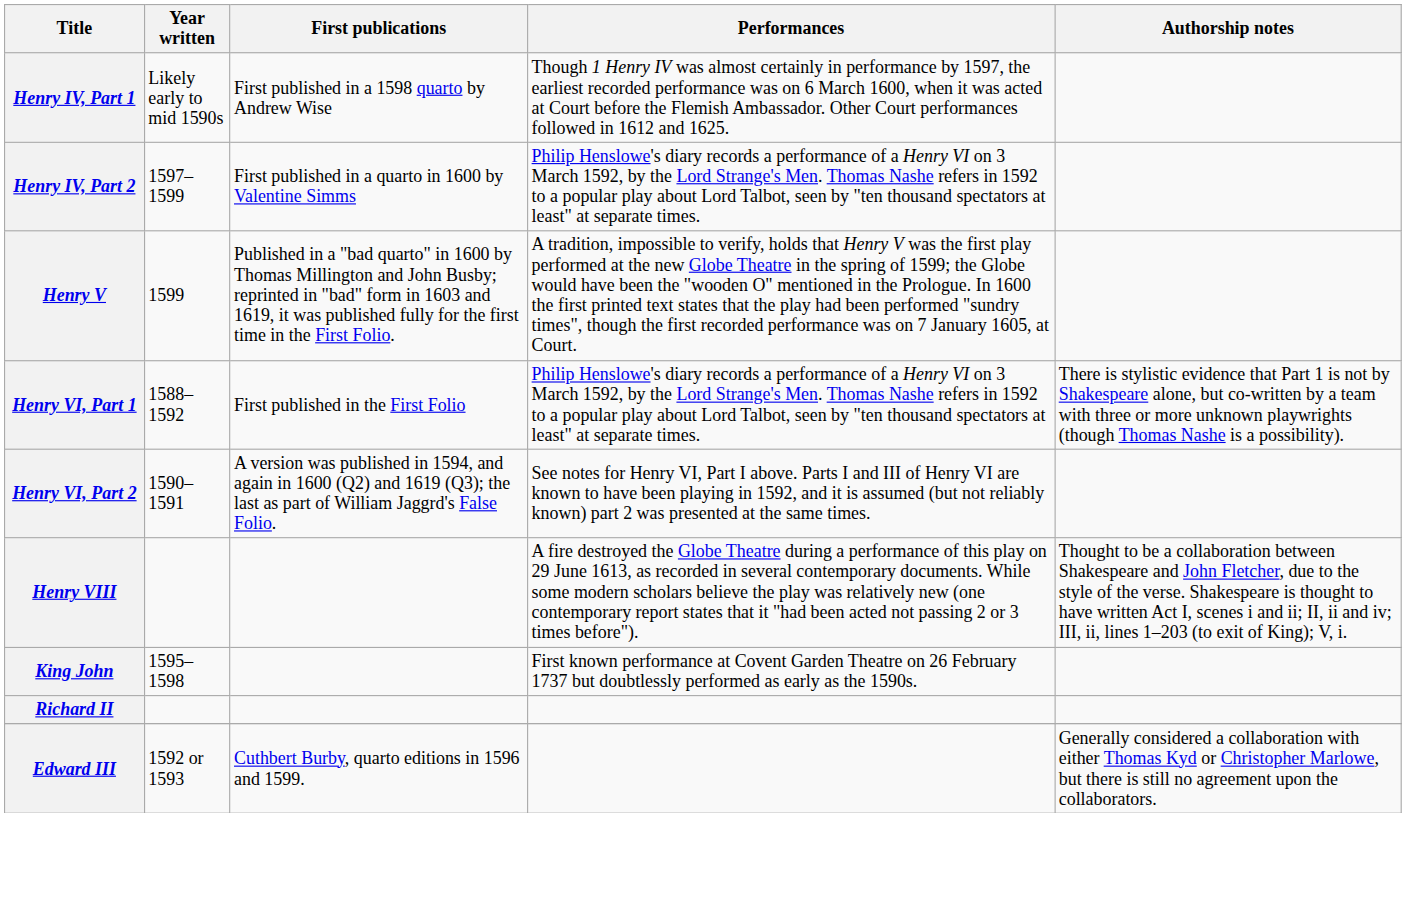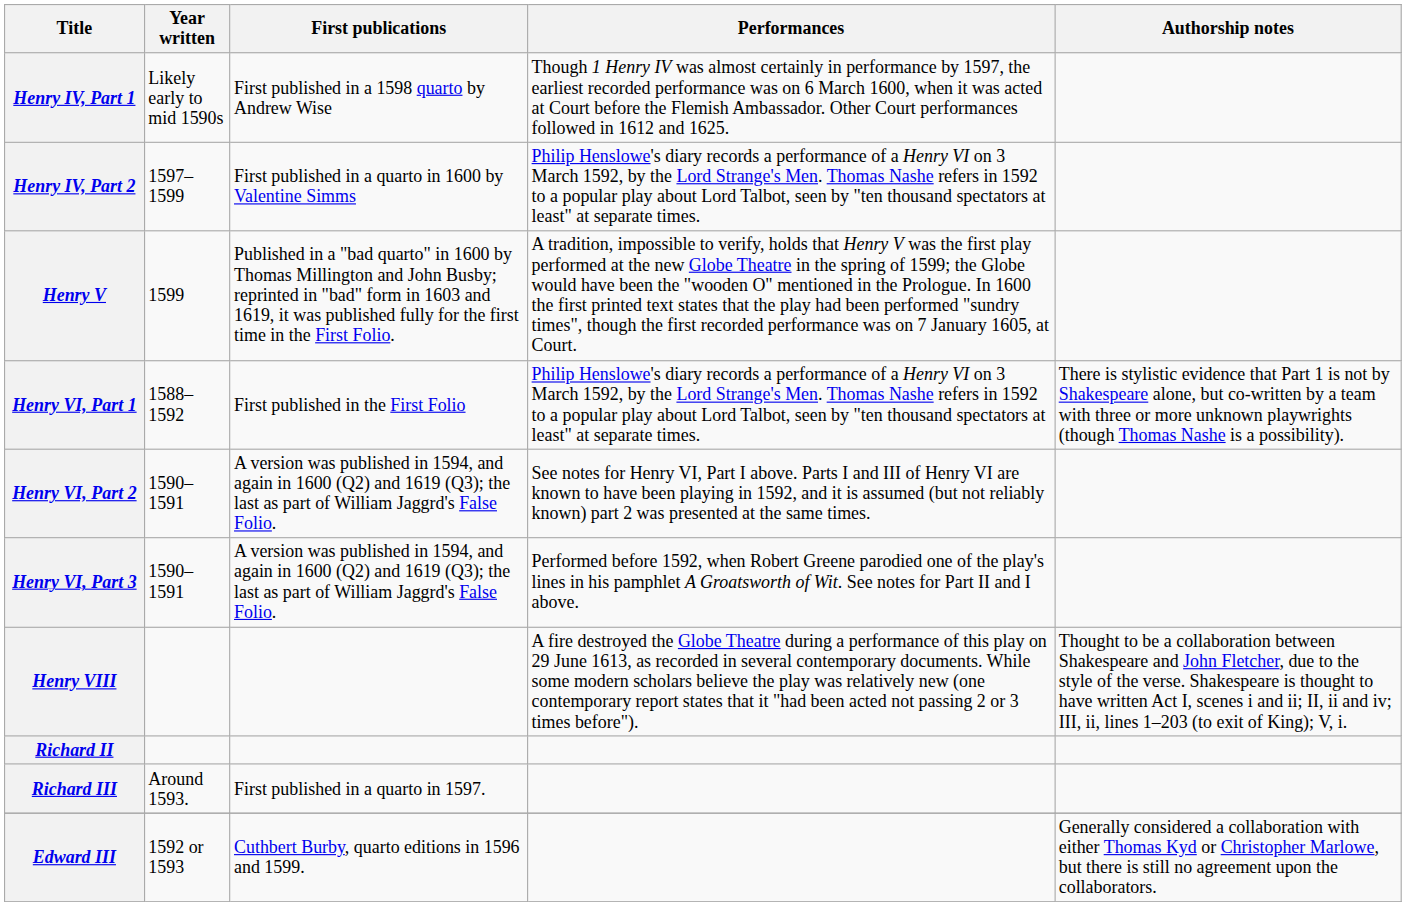 <table class="wikitable">
 <tr>
 <th>Title</th>
 <th>Year written</th>
 <th>First publications</th>
 <th>Performances</th>
 <th>Authorship notes</th>
 </tr>
 <tr>
 <th width="10%"><em><a href='#'>Henry IV, Part 1</a></em></th>
 <td>Likely early to mid 1590s</td>
 <td>First published in a 1598 <a href='#'>quarto</a> by Andrew Wise</td>
 <td>Though <em>1 Henry IV</em> was almost certainly in performance by 1597, the earliest recorded performance was on 6 March 1600, when it was acted at Court before the Flemish Ambassador. Other Court performances followed in 1612 and 1625.</td>
 <td></td>
 </tr>
 <tr>
 <th width="10%"><em><a href='#'>Henry IV, Part 2</a></em></th>
 <td>1597–1599</td>
 <td>First published in a quarto in 1600 by <a href='#'>Valentine Simms</a></td>
 <td><a href='#'>Philip Henslowe</a>'s diary records a performance of a <em>Henry VI</em> on 3 March 1592, by the <a href='#'>Lord Strange's Men</a>. <a href='#'>Thomas Nashe</a> refers in 1592 to a popular play about Lord Talbot, seen by "ten thousand spectators at least" at separate times.</td>
 <td></td>
 </tr>
 <tr>
 <th width="10%"><em><a href='#'>Henry V</a></em></th>
 <td>1599</td>
 <td>Published in a "bad quarto" in 1600 by Thomas Millington and John Busby; reprinted in "bad" form in 1603 and 1619, it was published fully for the first time in the <a href='#'>First Folio</a>.</td>
 <td>A tradition, impossible to verify, holds that <em>Henry V</em> was the first play performed at the new <a href='#'>Globe Theatre</a> in the spring of 1599; the Globe would have been the "wooden O" mentioned in the Prologue. In 1600 the first printed text states that the play had been performed "sundry times", though the first recorded performance was on 7 January 1605, at Court.</td>
 <td></td>
 </tr>
 <tr>
 <th width="10%"><em><a href='#'>Henry VI, Part 1</a></em></th>
 <td>1588–1592</td>
 <td>First published in the <a href='#'>First Folio</a></td>
 <td><a href='#'>Philip Henslowe</a>'s diary records a performance of a <em>Henry VI</em> on 3 March 1592, by the <a href='#'>Lord Strange's Men</a>. <a href='#'>Thomas Nashe</a> refers in 1592 to a popular play about Lord Talbot, seen by "ten thousand spectators at least" at separate times.</td>
 <td>There is stylistic evidence that Part 1 is not by <a href='#'>Shakespeare</a> alone, but co-written by a team with three or more unknown playwrights (though <a href='#'>Thomas Nashe</a> is a possibility).</td>
 </tr>
 <tr>
 <th width="10%"><em><a href='#'>Henry VI, Part 2</a></em></th>
 <td>1590–1591</td>
 <td>A version was published in 1594, and again in 1600 (Q2) and 1619 (Q3); the last as part of William Jaggrd's <a href='#'>False Folio</a>.</td>
 <td>See notes for Henry VI, Part I above. Parts I and III of Henry VI are known to have been playing in 1592, and it is assumed (but not reliably known) part 2 was presented at the same times.</td>
 <td></td>
 </tr>
 <tr>
+<th width="10%"><em><a href='#'>Henry VI, Part 3</a></em></th>
+<td>1590–1591</td>
+<td>A version was published in 1594, and again in 1600 (Q2) and 1619 (Q3); the last as part of William Jaggrd's <a href='#'>False Folio</a>.</td>
+<td>Performed before 1592, when Robert Greene parodied one of the play's lines in his pamphlet <em>A Groatsworth of Wit</em>. See notes for Part II and I above.</td>
+<td></td>
+</tr>
+<tr>
 <th width="10%"><em><a href='#'>Henry VIII</a></em></th>
 <td></td>
 <td></td>
 <td>A fire destroyed the <a href='#'>Globe Theatre</a> during a performance of this play on 29 June 1613, as recorded in several contemporary documents. While some modern scholars believe the play was relatively new (one contemporary report states that it "had been acted not passing 2 or 3 times before").</td>
 <td>Thought to be a collaboration between Shakespeare and <a href='#'>John Fletcher</a>, due to the style of the verse. Shakespeare is thought to have written Act I, scenes i and ii; II, ii and iv; III, ii, lines 1–203 (to exit of King); V, i.</td>
 </tr>
 <tr>
-<th width="10%"><em><a href='#'>King John</a></em></th>
-<td>1595–1598</td>
+<th width="10%"><em><a href='#'>Richard II</a></em></th>
 <td></td>
-<td>First known performance at Covent Garden Theatre on 26 February 1737 but doubtlessly performed as early as the 1590s.</td>
+<td></td>
+<td></td>
 <td></td>
 </tr>
 <tr>
-<th width="10%"><em><a href='#'>Richard II</a></em></th>
-<td></td>
-<td></td>
+<th width="10%"><em><a href='#'>Richard III</a></em></th>
+<td>Around 1593.</td>
+<td>First published in a quarto in 1597.</td>
 <td></td>
 <td></td>
 </tr>
 <tr>
 </tr>
 <tr>
 <th width="10%" rowspan="2"><em><a href='#'>Edward III</a></em></th>
 <td>1592 or 1593</td>
 <td><a href='#'>Cuthbert Burby</a>, quarto editions in 1596 and 1599.</td>
 <td></td>
 <td>Generally considered a collaboration with either <a href='#'>Thomas Kyd</a> or <a href='#'>Christopher Marlowe</a>, but there is still no agreement upon the collaborators.</td>
 </tr>
 </table>
